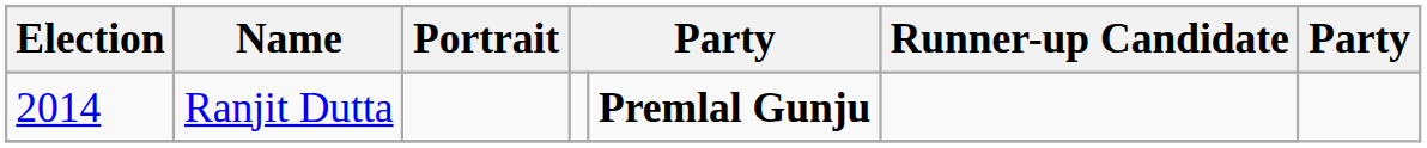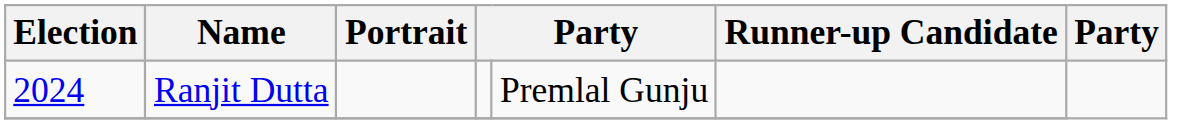 <table class="wikitable sortable">
 <tr>
 <th>Election</th>
 <th>Name</th>
 <th>Portrait</th>
 <th colspan=2>Party</th>
 <th>Runner-up Candidate</th>
 <th colspan="2">Party</th>
 </tr>
 <tr>
-<td><a href='#'>2014</a></td>
+<td><a href='#'>2024</a></td>
 <td><a href='#'>Ranjit Dutta</a></td>
 <td></td>
 <td></td>
-<td><strong>Premlal Gunju</strong></td>
+<td>Premlal Gunju</td>
 <td></td>
 </tr>
 <tr>
 </tr>
 </table>
